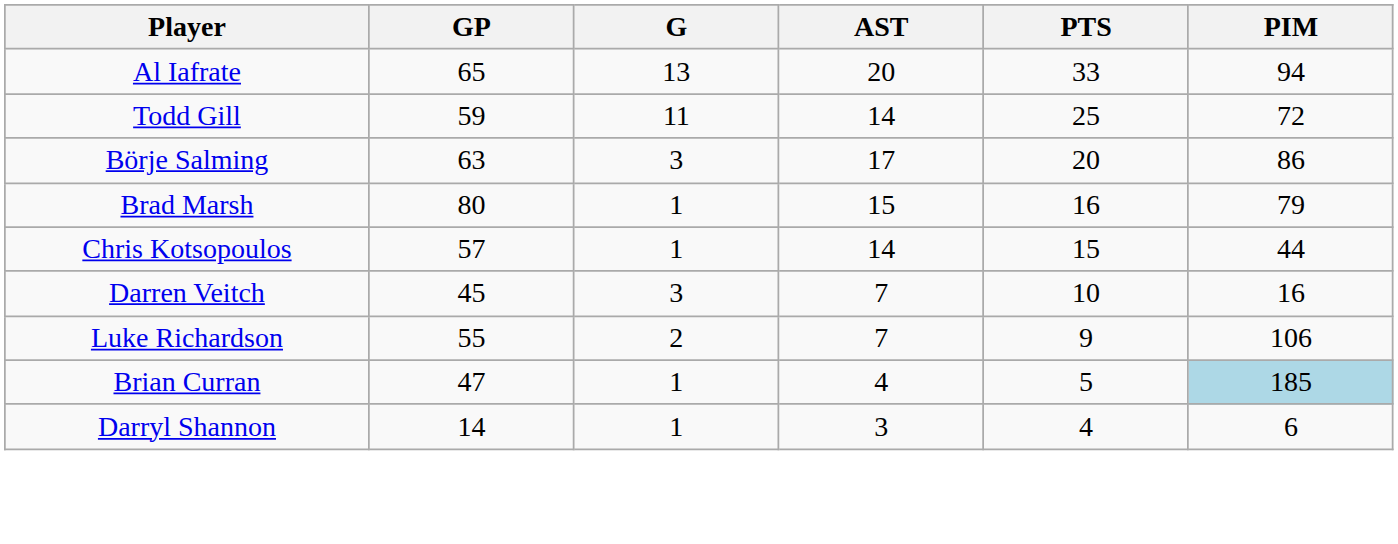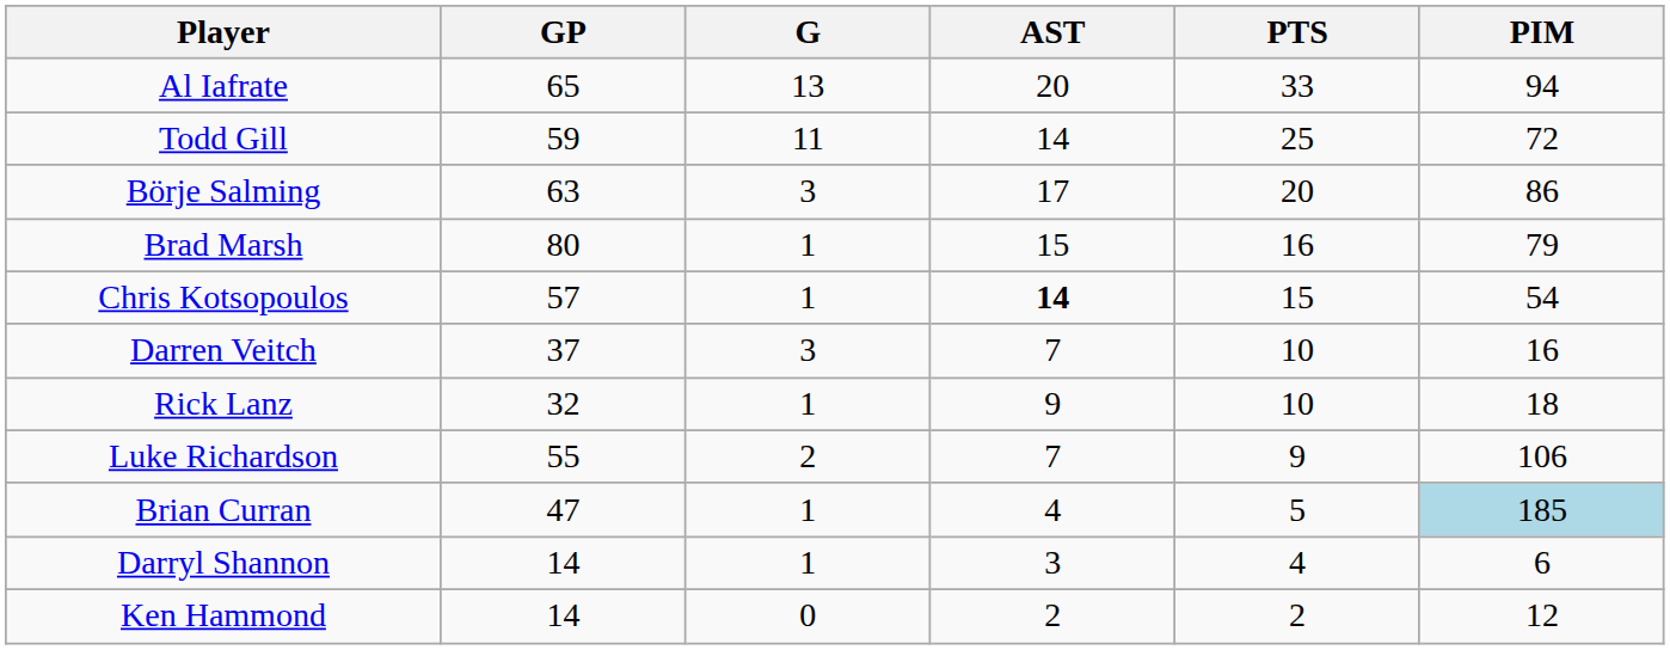 <table class="wikitable sortable">
 <tr>
 <th bgcolor="#DDDDFF" width="16%">Player</th>
 <th bgcolor="#DDDDFF" width="9%">GP</th>
 <th bgcolor="#DDDDFF" width="9%">G</th>
 <th bgcolor="#DDDDFF" width="9%">AST</th>
 <th bgcolor="#DDDDFF" width="9%">PTS</th>
 <th bgcolor="#DDDDFF" width="9%">PIM</th>
 </tr>
 <tr align="center">
 <td><a href='#'>Al Iafrate</a></td>
 <td>65</td>
 <td>13</td>
 <td>20</td>
 <td>33</td>
 <td>94</td>
 </tr>
 <tr align="center">
 <td><a href='#'>Todd Gill</a></td>
 <td>59</td>
 <td>11</td>
 <td>14</td>
 <td>25</td>
 <td>72</td>
 </tr>
 <tr align="center">
 <td><a href='#'>Börje Salming</a></td>
 <td>63</td>
 <td>3</td>
 <td>17</td>
 <td>20</td>
 <td>86</td>
 </tr>
 <tr align="center">
 <td><a href='#'>Brad Marsh</a></td>
 <td>80</td>
 <td>1</td>
 <td>15</td>
 <td>16</td>
 <td>79</td>
 </tr>
 <tr align="center">
 <td><a href='#'>Chris Kotsopoulos</a></td>
 <td>57</td>
 <td>1</td>
-<td>14</td>
+<td><strong>14</strong></td>
 <td>15</td>
-<td>44</td>
+<td>54</td>
 </tr>
 <tr align="center">
 <td><a href='#'>Darren Veitch</a></td>
-<td>45</td>
+<td>37</td>
 <td>3</td>
 <td>7</td>
 <td>10</td>
 <td>16</td>
+</tr>
+<tr align="center">
+<td><a href='#'>Rick Lanz</a></td>
+<td>32</td>
+<td>1</td>
+<td>9</td>
+<td>10</td>
+<td>18</td>
 </tr>
 <tr align="center">
 <td><a href='#'>Luke Richardson</a></td>
 <td>55</td>
 <td>2</td>
 <td>7</td>
 <td>9</td>
 <td>106</td>
 </tr>
 <tr align="center">
 <td><a href='#'>Brian Curran</a></td>
 <td>47</td>
 <td>1</td>
 <td>4</td>
 <td>5</td>
 <td style="background: lightblue;">185</td>
 </tr>
 <tr align="center">
 <td><a href='#'>Darryl Shannon</a></td>
 <td>14</td>
 <td>1</td>
 <td>3</td>
 <td>4</td>
 <td>6</td>
 </tr>
+<tr align="center">
+<td><a href='#'>Ken Hammond</a></td>
+<td>14</td>
+<td>0</td>
+<td>2</td>
+<td>2</td>
+<td>12</td>
+</tr>
 </table>
